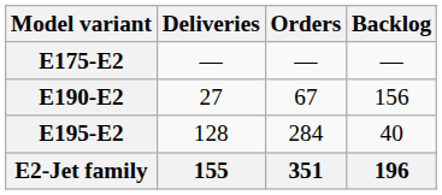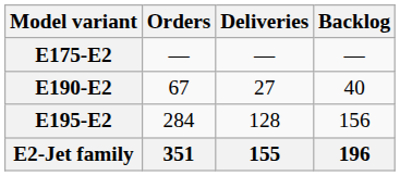 <table class="wikitable" style="text-align: center;">
 <tr>
 <th>Model variant</th>
+<th>Orders</th>
 <th>Deliveries</th>
-<th>Orders</th>
 <th>Backlog</th>
 </tr>
 <tr>
 <th>E175-E2</th>
 <td>—</td>
 <td>—</td>
 <td>—</td>
 </tr>
 <tr>
 <th>E190-E2</th>
+<td>67</td>
 <td>27</td>
-<td>67</td>
+<td>40</td>
+</tr>
+<tr>
+<th>E195-E2</th>
+<td>284</td>
+<td>128</td>
 <td>156</td>
 </tr>
 <tr>
-<th>E195-E2</th>
-<td>128</td>
-<td>284</td>
-<td>40</td>
-</tr>
-<tr>
 <th>E2-Jet <strong>family</strong></th>
+<th>351</th>
 <th>155</th>
-<th>351</th>
 <th>196</th>
 </tr>
 </table>
